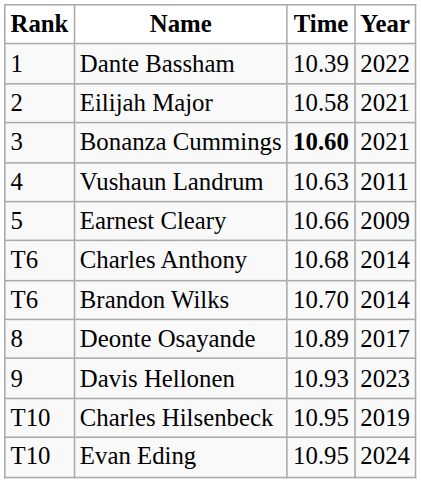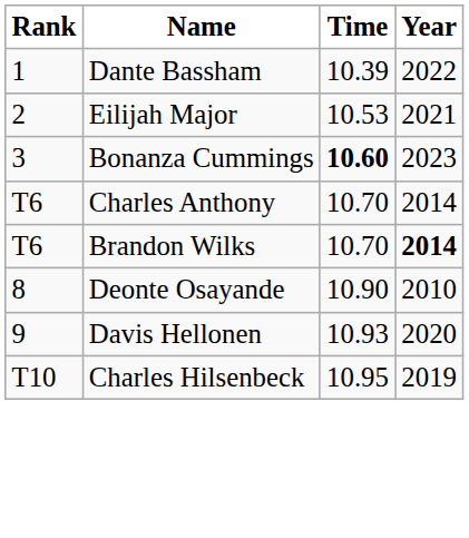 <table class="wikitable">
 <tr>
 <th style="background:white">Rank</th>
 <th style="background:white">Name</th>
 <th style="background:white">Time</th>
 <th style="background:white">Year</th>
 </tr>
 <tr>
 <td>1</td>
 <td>Dante Bassham</td>
 <td>10.39</td>
 <td>2022</td>
 </tr>
 <tr>
 <td>2</td>
 <td>Eilijah Major</td>
-<td>10.58</td>
+<td>10.53</td>
 <td>2021</td>
 </tr>
 <tr>
 <td>3</td>
 <td>Bonanza Cummings</td>
 <td><strong>10.60</strong></td>
-<td>2021</td>
-</tr>
-<tr>
-<td>4</td>
-<td>Vushaun Landrum</td>
-<td>10.63</td>
-<td>2011</td>
-</tr>
-<tr>
-<td>5</td>
-<td>Earnest Cleary</td>
-<td>10.66</td>
-<td>2009</td>
+<td>2023</td>
 </tr>
 <tr>
 <td>T6</td>
 <td>Charles Anthony</td>
-<td>10.68</td>
+<td>10.70</td>
 <td>2014</td>
 </tr>
 <tr>
 <td>T6</td>
 <td>Brandon Wilks</td>
 <td>10.70</td>
-<td>2014</td>
+<td><strong>2014</strong></td>
 </tr>
 <tr>
 <td>8</td>
 <td>Deonte Osayande</td>
-<td>10.89</td>
-<td>2017</td>
+<td>10.90</td>
+<td>2010</td>
 </tr>
 <tr>
 <td>9</td>
 <td>Davis Hellonen</td>
 <td>10.93</td>
-<td>2023</td>
+<td>2020</td>
 </tr>
 <tr>
 <td>T10</td>
 <td>Charles Hilsenbeck</td>
 <td>10.95</td>
 <td>2019</td>
 </tr>
-<tr>
-<td>T10</td>
-<td>Evan Eding</td>
-<td>10.95</td>
-<td>2024</td>
-</tr>
 </table>
